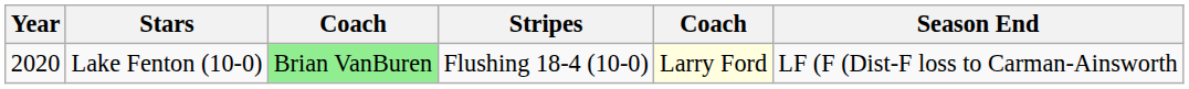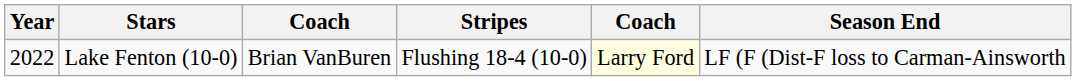 <table class="wikitable">
 <tr>
 <th>Year</th>
 <th>Stars</th>
 <th>Coach</th>
 <th>Stripes</th>
 <th>Coach</th>
 <th>Season End</th>
 </tr>
 <tr>
-<td>2020</td>
+<td>2022</td>
 <td>Lake Fenton (10-0)</td>
-<td style="background: lightgreen;">Brian VanBuren</td>
+<td>Brian VanBuren</td>
 <td>Flushing 18-4 (10-0)</td>
 <td style="background: lightyellow;">Larry Ford</td>
 <td>LF (F (Dist-F loss to Carman-Ainsworth</td>
 </tr>
 </table>
